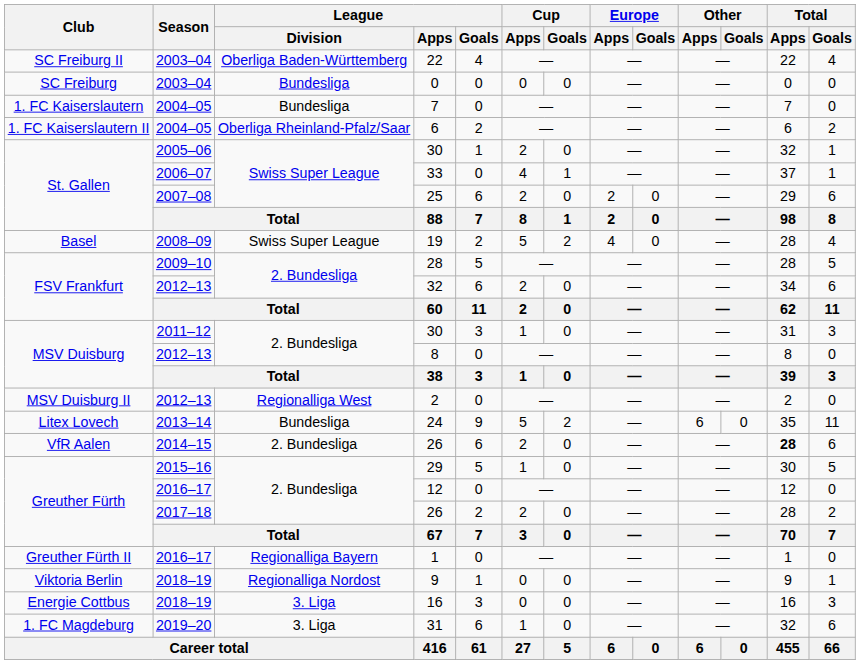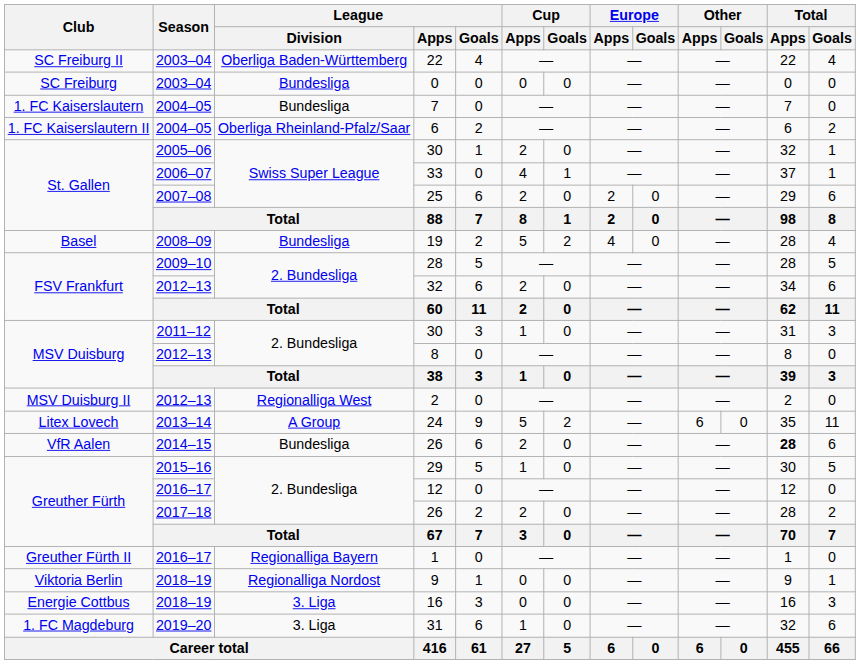 <table class="wikitable" style="text-align:center">
 <tr>
 <th rowspan="2">Club</th>
 <th rowspan="2">Season</th>
 <th colspan="3">League</th>
 <th colspan="2">Cup</th>
 <th colspan="2"><a href='#'>Europe</a></th>
 <th colspan="2">Other</th>
 <th colspan="2">Total</th>
 </tr>
 <tr>
 <th>Division</th>
 <th>Apps</th>
 <th>Goals</th>
 <th>Apps</th>
 <th>Goals</th>
 <th>Apps</th>
 <th>Goals</th>
 <th>Apps</th>
 <th>Goals</th>
 <th>Apps</th>
 <th>Goals</th>
 </tr>
 <tr>
 <td><a href='#'>SC Freiburg II</a></td>
 <td><a href='#'>2003–04</a></td>
 <td><a href='#'>Oberliga Baden-Württemberg</a></td>
 <td>22</td>
 <td>4</td>
 <td colspan="2">—</td>
 <td colspan="2">—</td>
 <td colspan="2">—</td>
 <td>22</td>
 <td>4</td>
 </tr>
 <tr>
 <td><a href='#'>SC Freiburg</a></td>
 <td><a href='#'>2003–04</a></td>
 <td><a href='#'>Bundesliga</a></td>
 <td>0</td>
 <td>0</td>
 <td>0</td>
 <td>0</td>
 <td colspan="2">—</td>
 <td colspan="2">—</td>
 <td>0</td>
 <td>0</td>
 </tr>
 <tr>
 <td><a href='#'>1. FC Kaiserslautern</a></td>
 <td><a href='#'>2004–05</a></td>
 <td>Bundesliga</td>
 <td>7</td>
 <td>0</td>
 <td colspan="2">—</td>
 <td colspan="2">—</td>
 <td colspan="2">—</td>
 <td>7</td>
 <td>0</td>
 </tr>
 <tr>
 <td><a href='#'>1. FC Kaiserslautern II</a></td>
 <td><a href='#'>2004–05</a></td>
 <td><a href='#'>Oberliga Rheinland-Pfalz/Saar</a></td>
 <td>6</td>
 <td>2</td>
 <td colspan="2">—</td>
 <td colspan="2">—</td>
 <td colspan="2">—</td>
 <td>6</td>
 <td>2</td>
 </tr>
 <tr>
 <td rowspan="4"><a href='#'>St. Gallen</a></td>
 <td><a href='#'>2005–06</a></td>
 <td rowspan="3"><a href='#'>Swiss Super League</a></td>
 <td>30</td>
 <td>1</td>
 <td>2</td>
 <td>0</td>
 <td colspan="2">—</td>
 <td colspan="2">—</td>
 <td>32</td>
 <td>1</td>
 </tr>
 <tr>
 <td><a href='#'>2006–07</a></td>
 <td>33</td>
 <td>0</td>
 <td>4</td>
 <td>1</td>
 <td colspan="2">—</td>
 <td colspan="2">—</td>
 <td>37</td>
 <td>1</td>
 </tr>
 <tr>
 <td><a href='#'>2007–08</a></td>
 <td>25</td>
 <td>6</td>
 <td>2</td>
 <td>0</td>
 <td>2</td>
 <td>0</td>
 <td colspan="2">—</td>
 <td>29</td>
 <td>6</td>
 </tr>
 <tr>
 <th colspan="2">Total</th>
 <th>88</th>
 <th>7</th>
 <th>8</th>
 <th>1</th>
 <th>2</th>
 <th>0</th>
 <th colspan="2">—</th>
 <th>98</th>
 <th>8</th>
 </tr>
 <tr>
 <td><a href='#'>Basel</a></td>
 <td><a href='#'>2008–09</a></td>
-<td>Swiss Super League</td>
+<td><a href='#'>Bundesliga</a></td>
 <td>19</td>
 <td>2</td>
 <td>5</td>
 <td>2</td>
 <td>4</td>
 <td>0</td>
 <td colspan="2">—</td>
 <td>28</td>
 <td>4</td>
 </tr>
 <tr>
 <td rowspan="3"><a href='#'>FSV Frankfurt</a></td>
 <td><a href='#'>2009–10</a></td>
 <td rowspan="2"><a href='#'>2. Bundesliga</a></td>
 <td>28</td>
 <td>5</td>
 <td colspan="2">—</td>
 <td colspan="2">—</td>
 <td colspan="2">—</td>
 <td>28</td>
 <td>5</td>
 </tr>
 <tr>
 <td><a href='#'>2012–13</a></td>
 <td>32</td>
 <td>6</td>
 <td>2</td>
 <td>0</td>
 <td colspan="2">—</td>
 <td colspan="2">—</td>
 <td>34</td>
 <td>6</td>
 </tr>
 <tr>
 <th colspan="2">Total</th>
 <th>60</th>
 <th>11</th>
 <th>2</th>
 <th>0</th>
 <th colspan="2">—</th>
 <th colspan="2">—</th>
 <th>62</th>
 <th>11</th>
 </tr>
 <tr>
 <td rowspan="3"><a href='#'>MSV Duisburg</a></td>
 <td><a href='#'>2011–12</a></td>
 <td rowspan="2">2. Bundesliga</td>
 <td>30</td>
 <td>3</td>
 <td>1</td>
 <td>0</td>
 <td colspan="2">—</td>
 <td colspan="2">—</td>
 <td>31</td>
 <td>3</td>
 </tr>
 <tr>
 <td><a href='#'>2012–13</a></td>
 <td>8</td>
 <td>0</td>
 <td colspan="2">—</td>
 <td colspan="2">—</td>
 <td colspan="2">—</td>
 <td>8</td>
 <td>0</td>
 </tr>
 <tr>
 <th colspan="2">Total</th>
 <th>38</th>
 <th>3</th>
 <th>1</th>
 <th>0</th>
 <th colspan="2">—</th>
 <th colspan="2">—</th>
 <th>39</th>
 <th>3</th>
 </tr>
 <tr>
 <td><a href='#'>MSV Duisburg II</a></td>
 <td><a href='#'>2012–13</a></td>
 <td><a href='#'>Regionalliga West</a></td>
 <td>2</td>
 <td>0</td>
 <td colspan="2">—</td>
 <td colspan="2">—</td>
 <td colspan="2">—</td>
 <td>2</td>
 <td>0</td>
 </tr>
 <tr>
 <td><a href='#'>Litex Lovech</a></td>
 <td><a href='#'>2013–14</a></td>
-<td>Bundesliga</td>
+<td><a href='#'>A Group</a></td>
 <td>24</td>
 <td>9</td>
 <td>5</td>
 <td>2</td>
 <td colspan="2">—</td>
 <td>6</td>
 <td>0</td>
 <td>35</td>
 <td>11</td>
 </tr>
 <tr>
 <td><a href='#'>VfR Aalen</a></td>
 <td><a href='#'>2014–15</a></td>
-<td>2. Bundesliga</td>
+<td>Bundesliga</td>
 <td>26</td>
 <td>6</td>
 <td>2</td>
 <td>0</td>
 <td colspan="2">—</td>
 <td colspan="2">—</td>
 <td><strong>28</strong></td>
 <td>6</td>
 </tr>
 <tr>
 <td rowspan="4"><a href='#'>Greuther Fürth</a></td>
 <td><a href='#'>2015–16</a></td>
 <td rowspan="3">2. Bundesliga</td>
 <td>29</td>
 <td>5</td>
 <td>1</td>
 <td>0</td>
 <td colspan="2">—</td>
 <td colspan="2">—</td>
 <td>30</td>
 <td>5</td>
 </tr>
 <tr>
 <td><a href='#'>2016–17</a></td>
 <td>12</td>
 <td>0</td>
 <td colspan="2">—</td>
 <td colspan="2">—</td>
 <td colspan="2">—</td>
 <td>12</td>
 <td>0</td>
 </tr>
 <tr>
 <td><a href='#'>2017–18</a></td>
 <td>26</td>
 <td>2</td>
 <td>2</td>
 <td>0</td>
 <td colspan="2">—</td>
 <td colspan="2">—</td>
 <td>28</td>
 <td>2</td>
 </tr>
 <tr>
 <th colspan="2">Total</th>
 <th>67</th>
 <th>7</th>
 <th>3</th>
 <th>0</th>
 <th colspan="2">—</th>
 <th colspan="2">—</th>
 <th>70</th>
 <th>7</th>
 </tr>
 <tr>
 <td><a href='#'>Greuther Fürth II</a></td>
 <td><a href='#'>2016–17</a></td>
 <td><a href='#'>Regionalliga Bayern</a></td>
 <td>1</td>
 <td>0</td>
 <td colspan="2">—</td>
 <td colspan="2">—</td>
 <td colspan="2">—</td>
 <td>1</td>
 <td>0</td>
 </tr>
 <tr>
 <td><a href='#'>Viktoria Berlin</a></td>
 <td><a href='#'>2018–19</a></td>
 <td><a href='#'>Regionalliga Nordost</a></td>
 <td>9</td>
 <td>1</td>
 <td>0</td>
 <td>0</td>
 <td colspan="2">—</td>
 <td colspan="2">—</td>
 <td>9</td>
 <td>1</td>
 </tr>
 <tr>
 <td><a href='#'>Energie Cottbus</a></td>
 <td><a href='#'>2018–19</a></td>
 <td><a href='#'>3. Liga</a></td>
 <td>16</td>
 <td>3</td>
 <td>0</td>
 <td>0</td>
 <td colspan="2">—</td>
 <td colspan="2">—</td>
 <td>16</td>
 <td>3</td>
 </tr>
 <tr>
 <td><a href='#'>1. FC Magdeburg</a></td>
 <td><a href='#'>2019–20</a></td>
 <td>3. Liga</td>
 <td>31</td>
 <td>6</td>
 <td>1</td>
 <td>0</td>
 <td colspan="2">—</td>
 <td colspan="2">—</td>
 <td>32</td>
 <td>6</td>
 </tr>
 <tr>
 <th colspan="3">Career total</th>
 <th>416</th>
 <th>61</th>
 <th>27</th>
 <th>5</th>
 <th>6</th>
 <th>0</th>
 <th>6</th>
 <th>0</th>
 <th>455</th>
 <th>66</th>
 </tr>
 </table>
